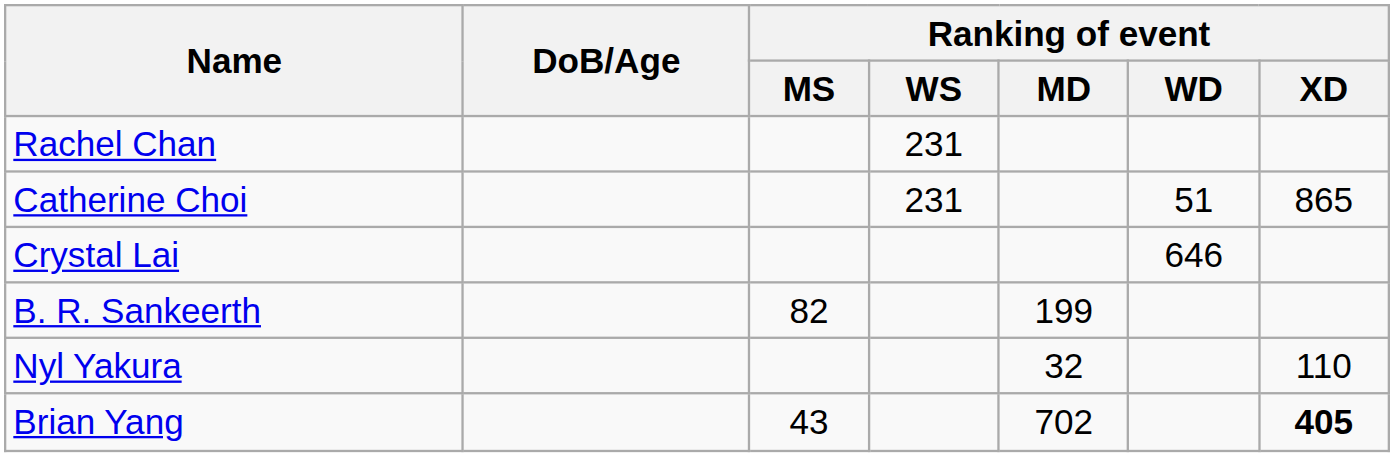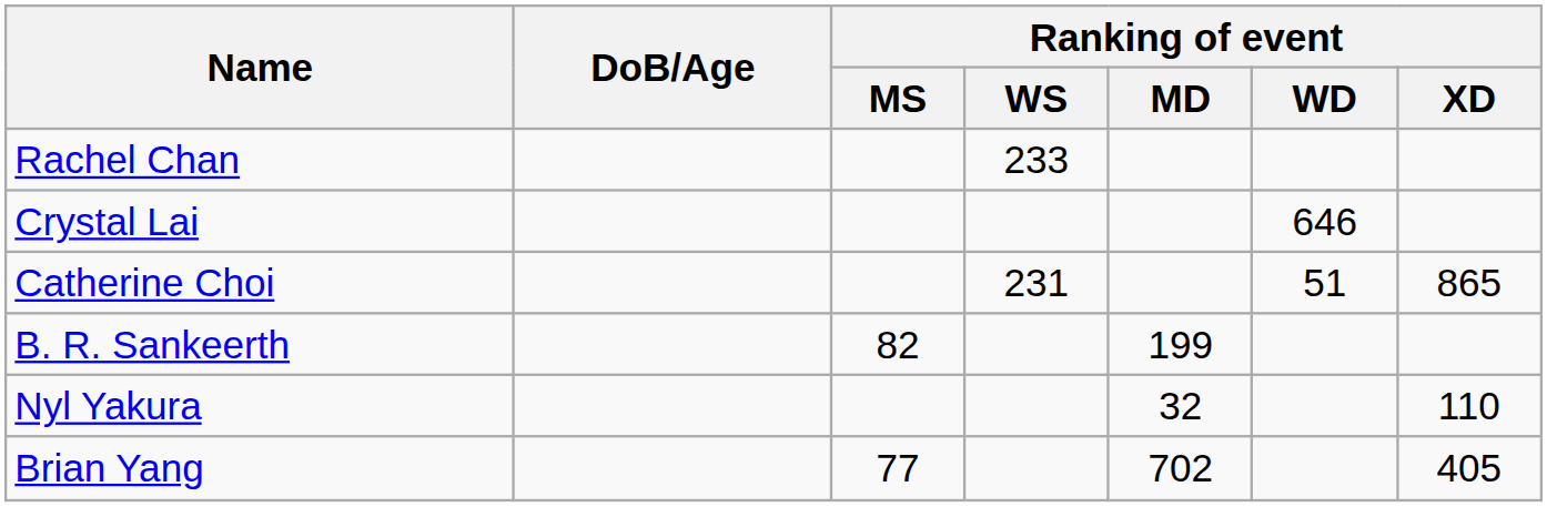 <table class="wikitable"  style="width:600px; font-size:95%; text-align:center">
 <tr>
 <th align="left" rowspan="2">Name</th>
 <th align="left" rowspan="2">DoB/Age</th>
 <th align="center" colspan="5">Ranking of event</th>
 </tr>
 <tr>
 <th align="left">MS</th>
 <th align="left">WS</th>
 <th align="left">MD</th>
 <th align="left">WD</th>
 <th align="left">XD</th>
 </tr>
 <tr>
 <td align="left"><a href='#'>Rachel Chan</a></td>
 <td align="left"></td>
 <td></td>
-<td>231</td>
+<td>233</td>
 <td></td>
 <td></td>
+<td></td>
+</tr>
+<tr>
+<td align="left"><a href='#'>Crystal Lai</a></td>
+<td align="left"></td>
+<td></td>
+<td></td>
+<td></td>
+<td>646</td>
 <td></td>
 </tr>
 <tr>
 <td align="left"><a href='#'>Catherine Choi</a></td>
 <td align="left"></td>
 <td></td>
 <td>231</td>
 <td></td>
 <td>51</td>
 <td>865</td>
-</tr>
-<tr>
-<td align="left"><a href='#'>Crystal Lai</a></td>
-<td align="left"></td>
-<td></td>
-<td></td>
-<td></td>
-<td>646</td>
-<td></td>
 </tr>
 <tr>
 <td align="left"><a href='#'>B. R. Sankeerth</a></td>
 <td align="left"></td>
 <td>82</td>
 <td></td>
 <td>199</td>
 <td></td>
 <td></td>
 </tr>
 <tr>
 <td align="left"><a href='#'>Nyl Yakura</a></td>
 <td align="left"></td>
 <td></td>
 <td></td>
 <td>32</td>
 <td></td>
 <td>110</td>
 </tr>
 <tr>
 <td align="left"><a href='#'>Brian Yang</a></td>
 <td align="left"></td>
-<td>43</td>
+<td>77</td>
 <td></td>
 <td>702</td>
 <td></td>
-<td><strong>405</strong></td>
+<td>405</td>
 </tr>
 </table>
